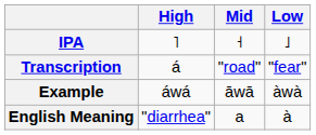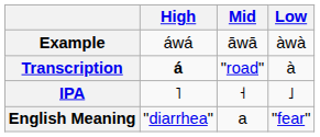 <table class="wikitable" style="text-align:center;">
 <tr>
 <th></th>
 <th><a href='#'>High</a></th>
 <th><a href='#'>Mid</a></th>
 <th><a href='#'>Low</a></th>
 </tr>
 <tr>
+<th>Example</th>
+<td>áwá </td>
+<td>āwā </td>
+<td>àwà </td>
+</tr>
+<tr>
+<th><a href='#'>Transcription</a></th>
+<td><strong>á</strong></td>
+<td>"<a href='#'>road</a>"</td>
+<td>à</td>
+</tr>
+<tr>
 <th><a href='#'>IPA</a></th>
 <td>˥ </td>
 <td>˧ </td>
 <td>˩ </td>
 </tr>
 <tr>
-<th><a href='#'>Transcription</a></th>
-<td>á</td>
-<td>"<a href='#'>road</a>"</td>
-<td>"<a href='#'>fear</a>"</td>
-</tr>
-<tr>
-<th>Example</th>
-<td>áwá </td>
-<td>āwā </td>
-<td>àwà </td>
-</tr>
-<tr>
 <th>English Meaning</th>
 <td>"<a href='#'>diarrhea</a>"</td>
 <td>a</td>
-<td>à</td>
+<td>"<a href='#'>fear</a>"</td>
 </tr>
 </table>
